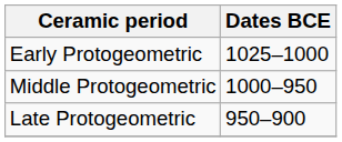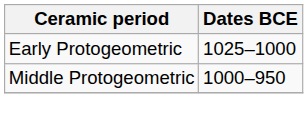 <table class="wikitable">
 <tr>
 <th>Ceramic period</th>
 <th>Dates BCE</th>
 </tr>
 <tr ||>
 <td>Early Protogeometric</td>
 <td>1025–1000</td>
 </tr>
 <tr>
 <td>Middle Protogeometric</td>
 <td>1000–950</td>
 </tr>
 <tr>
-<td>Late Protogeometric</td>
-<td>950–900</td>
-</tr>
-<tr>
 </tr>
 </table>
